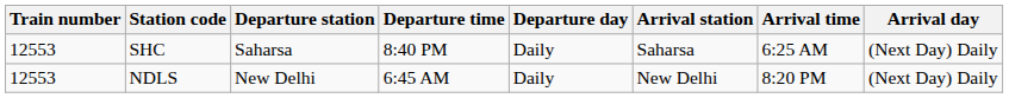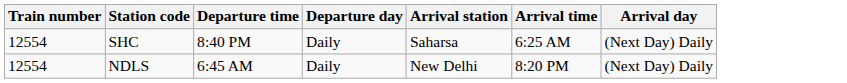 <table class="wikitable">
 <tr>
 <th>Train number</th>
 <th>Station code</th>
-<th>Departure station</th>
 <th>Departure time</th>
 <th>Departure day</th>
 <th>Arrival station</th>
 <th>Arrival time</th>
 <th>Arrival day</th>
 </tr>
 <tr>
-<td>12553</td>
+<td>12554</td>
 <td>SHC</td>
-<td>Saharsa</td>
 <td>8:40 PM</td>
 <td>Daily</td>
 <td>Saharsa</td>
 <td>6:25 AM</td>
 <td>(Next Day) Daily</td>
 </tr>
 <tr>
-<td>12553</td>
+<td>12554</td>
 <td>NDLS</td>
-<td>New Delhi</td>
 <td>6:45 AM</td>
 <td>Daily</td>
 <td>New Delhi</td>
 <td>8:20 PM</td>
 <td>(Next Day) Daily</td>
 </tr>
 </table>
